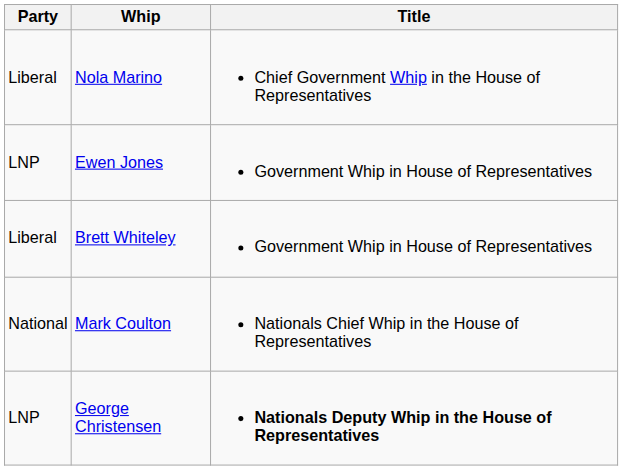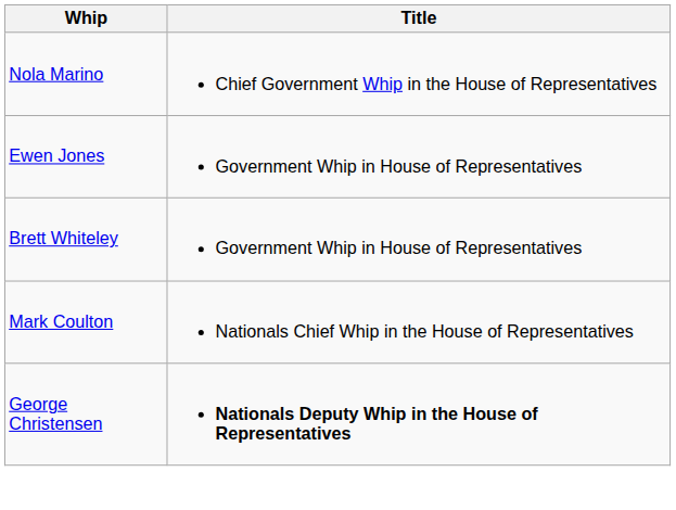 <table class="wikitable sortable">
 <tr>
-<th>Party</th>
 <th>Whip</th>
 <th>Title</th>
 </tr>
 <tr>
-<td>Liberal</td>
 <td><a href='#'>Nola Marino</a> </td>
 <td><br><ul><li>Chief Government <a href='#'>Whip</a> in the House of Representatives</li></ul></td>
 </tr>
 <tr>
-<td>LNP</td>
 <td><a href='#'>Ewen Jones</a> </td>
 <td><br><ul><li>Government Whip in House of Representatives</li></ul></td>
 </tr>
 <tr>
-<td>Liberal</td>
 <td><a href='#'>Brett Whiteley</a> </td>
 <td rowspan=1><br><ul><li>Government Whip in House of Representatives</li></ul></td>
 </tr>
 <tr>
-<td>National</td>
 <td><a href='#'>Mark Coulton</a> </td>
 <td><br><ul><li>Nationals Chief Whip in the House of Representatives</li></ul></td>
 </tr>
 <tr>
-<td>LNP</td>
 <td><a href='#'>George Christensen</a> </td>
 <td><strong><br><ul><li>Nationals Deputy Whip in the House of Representatives</li></ul></strong></td>
 </tr>
 </table>
